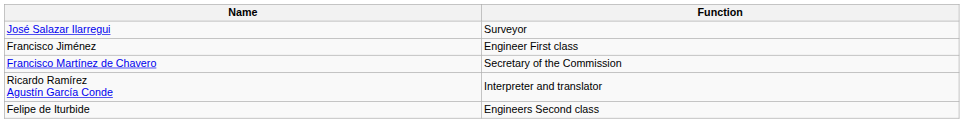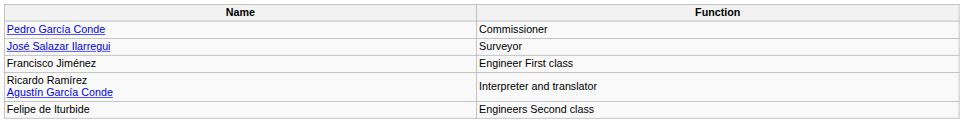 <table width = 90% class = "wikitable">
 <tr>
 <th width = 100>Name</th>
 <th width = 100>Function</th>
+</tr>
+<tr>
+<td><a href='#'>Pedro García Conde</a></td>
+<td>Commissioner</td>
 </tr>
 <tr>
 <td><a href='#'>José Salazar Ilarregui</a></td>
 <td>Surveyor</td>
 </tr>
 <tr>
 <td>Francisco Jiménez</td>
 <td>Engineer First class</td>
 </tr>
 <tr>
-<td><a href='#'>Francisco Martínez de Chavero</a></td>
-<td>Secretary of the Commission</td>
-</tr>
-<tr>
 <td>Ricardo Ramírez<br> <a href='#'>Agustín García Conde</a></td>
 <td>Interpreter and translator</td>
 </tr>
 <tr>
 <td>Felipe de Iturbide</td>
 <td>Engineers Second class</td>
 </tr>
 </table>
